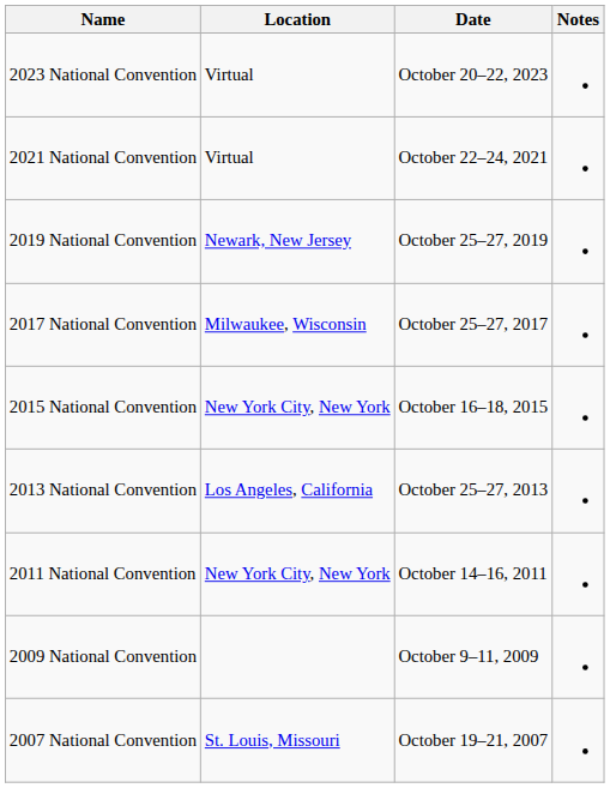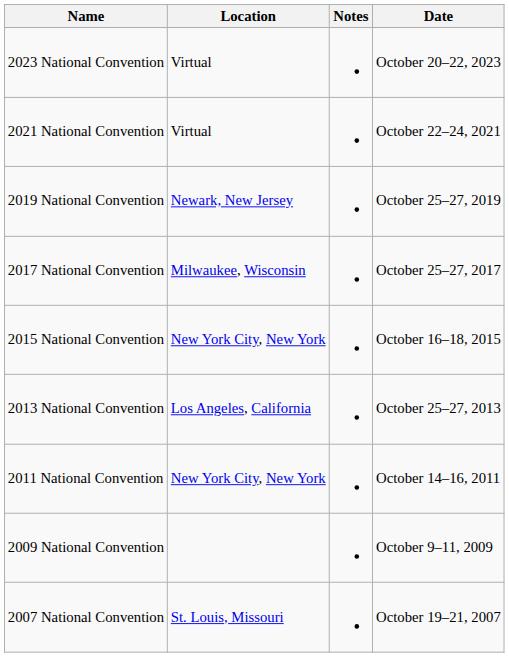 <table class="wikitable">
 <tr>
 <th>Name</th>
 <th>Location</th>
+<th>Notes</th>
 <th>Date</th>
-<th>Notes</th>
 </tr>
 <tr>
 <td>2023 National Convention</td>
 <td>Virtual</td>
+<td><br><ul><li></li></ul></td>
 <td>October 20–22, 2023</td>
-<td><br><ul><li></li></ul></td>
 </tr>
 <tr>
 <td>2021 National Convention</td>
 <td>Virtual</td>
+<td><br><ul><li></li></ul></td>
 <td>October 22–24, 2021</td>
-<td><br><ul><li></li></ul></td>
 </tr>
 <tr>
 <td>2019 National Convention</td>
 <td><a href='#'>Newark, New Jersey</a></td>
+<td><br><ul><li></li></ul></td>
 <td>October 25–27, 2019</td>
-<td><br><ul><li></li></ul></td>
 </tr>
 <tr>
 <td>2017 National Convention</td>
 <td><a href='#'>Milwaukee</a>, <a href='#'>Wisconsin</a></td>
+<td><br><ul><li></li></ul></td>
 <td>October 25–27, 2017</td>
-<td><br><ul><li></li></ul></td>
 </tr>
 <tr>
 <td>2015 National Convention</td>
 <td><a href='#'>New York City</a>, <a href='#'>New York</a></td>
+<td><br><ul><li></li></ul></td>
 <td>October 16–18, 2015</td>
-<td><br><ul><li></li></ul></td>
 </tr>
 <tr>
 <td>2013 National Convention</td>
 <td><a href='#'>Los Angeles</a>, <a href='#'>California</a></td>
+<td><br><ul><li></li></ul></td>
 <td>October 25–27, 2013</td>
-<td><br><ul><li></li></ul></td>
 </tr>
 <tr>
 <td>2011 National Convention</td>
 <td><a href='#'>New York City</a>, <a href='#'>New York</a></td>
+<td><br><ul><li></li></ul></td>
 <td>October 14–16, 2011</td>
-<td><br><ul><li></li></ul></td>
 </tr>
 <tr>
 <td>2009 National Convention</td>
 <td></td>
+<td><br><ul><li></li></ul></td>
 <td>October 9–11, 2009</td>
-<td><br><ul><li></li></ul></td>
 </tr>
 <tr>
 <td>2007 National Convention</td>
 <td><a href='#'>St. Louis, Missouri</a></td>
+<td><br><ul><li></li></ul></td>
 <td>October 19–21, 2007</td>
-<td><br><ul><li></li></ul></td>
 </tr>
 </table>
